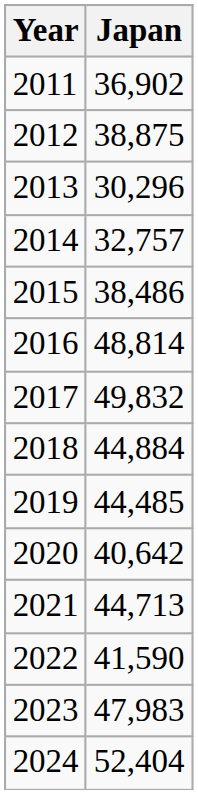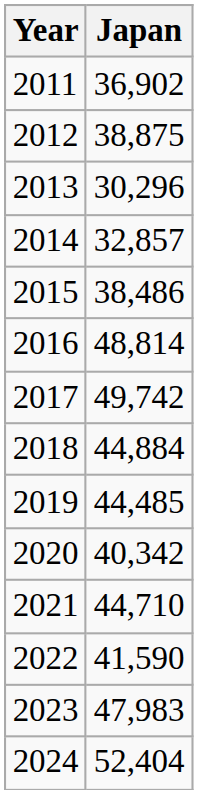 <table class="wikitable">
 <tr>
 <th>Year</th>
 <th>Japan</th>
 </tr>
 <tr>
 <td>2011</td>
 <td>36,902</td>
 </tr>
 <tr>
 <td>2012</td>
 <td>38,875</td>
 </tr>
 <tr>
 <td>2013</td>
 <td>30,296</td>
 </tr>
 <tr>
 <td>2014</td>
-<td>32,757</td>
+<td>32,857</td>
 </tr>
 <tr>
 <td>2015</td>
 <td>38,486</td>
 </tr>
 <tr>
 <td>2016</td>
 <td>48,814</td>
 </tr>
 <tr>
 <td>2017</td>
-<td>49,832</td>
+<td>49,742</td>
 </tr>
 <tr>
 <td>2018</td>
 <td>44,884</td>
 </tr>
 <tr>
 <td>2019</td>
 <td>44,485</td>
 </tr>
 <tr>
 <td>2020</td>
-<td>40,642</td>
+<td>40,342</td>
 </tr>
 <tr>
 <td>2021</td>
-<td>44,713</td>
+<td>44,710</td>
 </tr>
 <tr>
 <td>2022</td>
 <td>41,590</td>
 </tr>
 <tr>
 <td>2023</td>
 <td>47,983</td>
 </tr>
 <tr>
 <td>2024</td>
 <td>52,404</td>
 </tr>
 </table>
